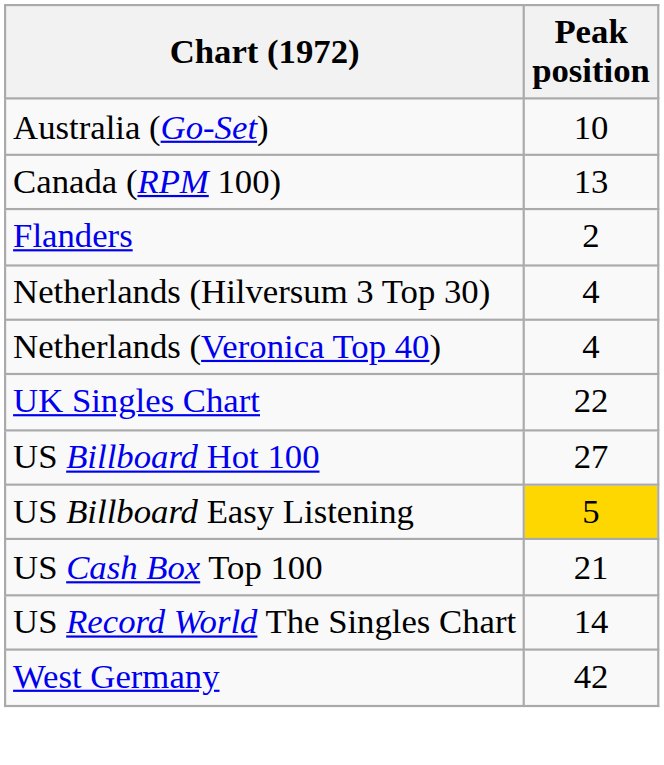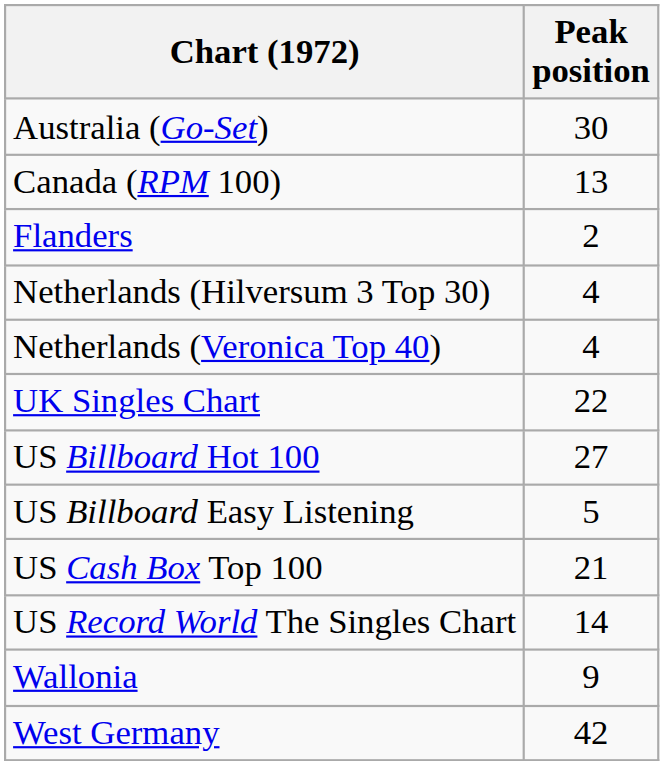 <table class="wikitable sortable">
 <tr>
 <th align="left">Chart (1972)</th>
 <th style="text-align:center;">Peak<br>position</th>
 </tr>
 <tr>
 <td align="left">Australia (<em><a href='#'>Go-Set</a></em>)</td>
-<td style="text-align:center;">10</td>
+<td style="text-align:center;">30</td>
 </tr>
 <tr>
 <td align="left">Canada (<em><a href='#'>RPM</a></em> 100)</td>
 <td style="text-align:center;">13</td>
 </tr>
 <tr>
 <td align="left"><a href='#'>Flanders</a></td>
 <td style="text-align:center;">2</td>
 </tr>
 <tr>
 <td align="left">Netherlands (Hilversum 3 Top 30)</td>
 <td style="text-align:center;">4</td>
 </tr>
 <tr>
 <td align="left">Netherlands (<a href='#'>Veronica Top 40</a>)</td>
 <td style="text-align:center;">4</td>
 </tr>
 <tr>
 <td align="left"><a href='#'>UK Singles Chart</a></td>
 <td style="text-align:center;">22</td>
 </tr>
 <tr>
 <td align="left">US <a href='#'><em>Billboard</em> Hot 100</a></td>
 <td style="text-align:center;">27</td>
 </tr>
 <tr>
 <td align="left">US <em>Billboard</em> Easy Listening</td>
-<td style="background: gold; text-align:center;">5</td>
+<td style="text-align:center;">5</td>
 </tr>
 <tr>
 <td align="left">US <em><a href='#'>Cash Box</a></em> Top 100</td>
 <td style="text-align:center;">21</td>
 </tr>
 <tr>
 <td align="left">US <em><a href='#'>Record World</a></em> The Singles Chart</td>
 <td style="text-align:center;">14</td>
 </tr>
 <tr>
+<td align="left"><a href='#'>Wallonia</a></td>
+<td style="text-align:center;">9</td>
+</tr>
+<tr>
 <td align="left"><a href='#'>West Germany</a></td>
 <td style="text-align:center;">42</td>
 </tr>
 </table>
